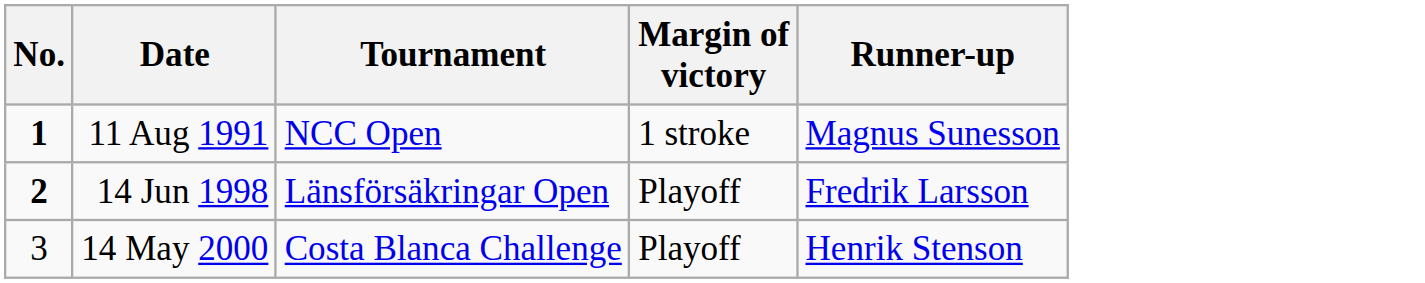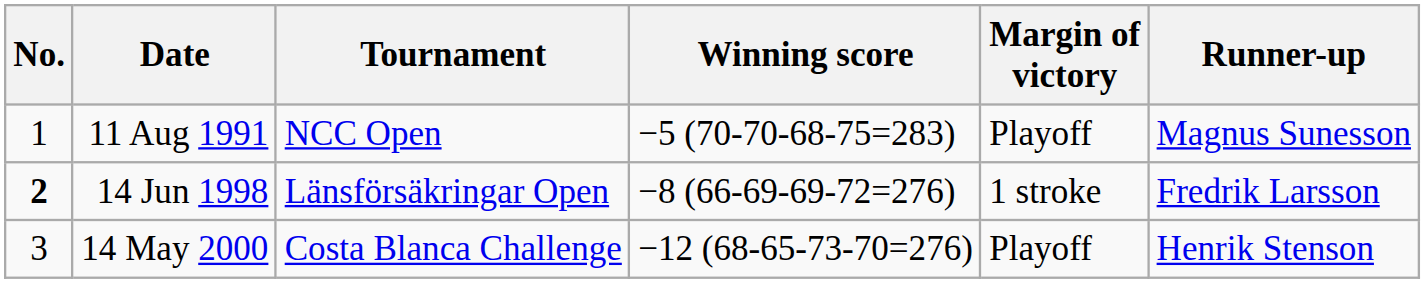 <table class="wikitable" style="font-size:95%;">
 <tr>
 <th>No.</th>
 <th>Date</th>
 <th>Tournament</th>
+<th>Winning score</th>
 <th>Margin of<br>victory</th>
 <th>Runner-up</th>
 </tr>
 <tr>
-<td align=center><strong>1</strong></td>
+<td align=center>1</td>
 <td align=right>11 Aug <a href='#'>1991</a></td>
 <td><a href='#'>NCC Open</a></td>
-<td>1 stroke</td>
+<td>−5 (70-70-68-75=283)</td>
+<td>Playoff</td>
 <td> <a href='#'>Magnus Sunesson</a></td>
 </tr>
 <tr>
 <td align=center><strong>2</strong></td>
 <td align=right>14 Jun <a href='#'>1998</a></td>
 <td><a href='#'>Länsförsäkringar Open</a></td>
-<td>Playoff</td>
+<td>−8 (66-69-69-72=276)</td>
+<td>1 stroke</td>
 <td> <a href='#'>Fredrik Larsson</a></td>
 </tr>
 <tr>
 <td align=center>3</td>
 <td align=right>14 May <a href='#'>2000</a></td>
 <td><a href='#'>Costa Blanca Challenge</a></td>
+<td>−12 (68-65-73-70=276)</td>
 <td>Playoff</td>
 <td> <a href='#'>Henrik Stenson</a></td>
 </tr>
 </table>
